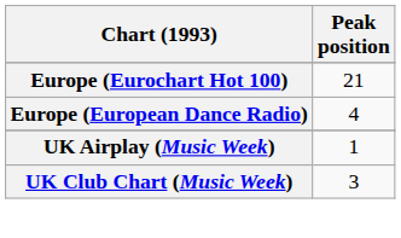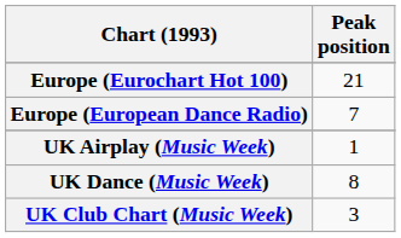 <table class="wikitable sortable plainrowheaders" style="text-align:center">
 <tr>
 <th>Chart (1993)</th>
 <th>Peak<br>position</th>
 </tr>
 <tr>
 </tr>
 <tr>
 </tr>
 <tr>
 <th scope="row">Europe (<a href='#'>Eurochart Hot 100</a>)</th>
 <td>21</td>
 </tr>
 <tr>
 <th scope="row">Europe (<a href='#'>European Dance Radio</a>)</th>
-<td>4</td>
+<td>7</td>
 </tr>
 <tr>
 </tr>
 <tr>
 </tr>
 <tr>
 </tr>
 <tr>
 <th scope="row">UK Airplay (<em><a href='#'>Music Week</a></em>)</th>
 <td>1</td>
 </tr>
 <tr>
+<th scope="row">UK Dance (<em><a href='#'>Music Week</a></em>)</th>
+<td>8</td>
+</tr>
+<tr>
 <th scope="row"><a href='#'>UK Club Chart</a> (<em><a href='#'>Music Week</a></em>)</th>
 <td>3</td>
 </tr>
 </table>
